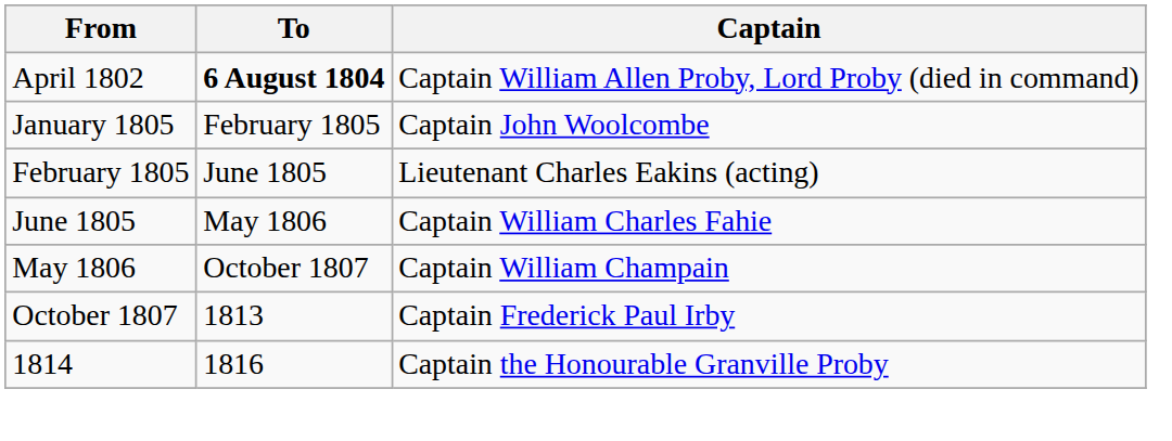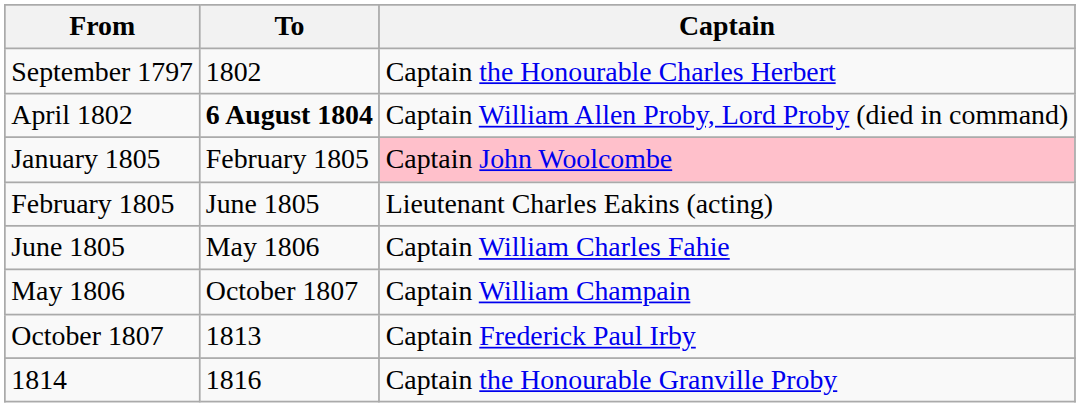 <table class="wikitable" style="text-align:left">
 <tr>
 <th>From</th>
 <th>To</th>
 <th>Captain</th>
+</tr>
+<tr>
+<td>September 1797</td>
+<td>1802</td>
+<td>Captain <a href='#'>the Honourable Charles Herbert</a></td>
 </tr>
 <tr>
 <td>April 1802</td>
 <td><strong>6 August 1804</strong></td>
 <td>Captain <a href='#'>William Allen Proby, Lord Proby</a> (died in command)</td>
 </tr>
 <tr>
 <td>January 1805</td>
 <td>February 1805</td>
-<td>Captain <a href='#'>John Woolcombe</a></td>
+<td style="background: pink;">Captain <a href='#'>John Woolcombe</a></td>
 </tr>
 <tr>
 <td>February 1805</td>
 <td>June 1805</td>
 <td>Lieutenant Charles Eakins (acting)</td>
 </tr>
 <tr>
 <td>June 1805</td>
 <td>May 1806</td>
 <td>Captain <a href='#'>William Charles Fahie</a></td>
 </tr>
 <tr>
 <td>May 1806</td>
 <td>October 1807</td>
 <td>Captain <a href='#'>William Champain</a></td>
 </tr>
 <tr>
 <td>October 1807</td>
 <td>1813</td>
 <td>Captain <a href='#'>Frederick Paul Irby</a></td>
 </tr>
 <tr>
 <td>1814</td>
 <td>1816</td>
 <td>Captain <a href='#'>the Honourable Granville Proby</a></td>
 </tr>
 </table>
